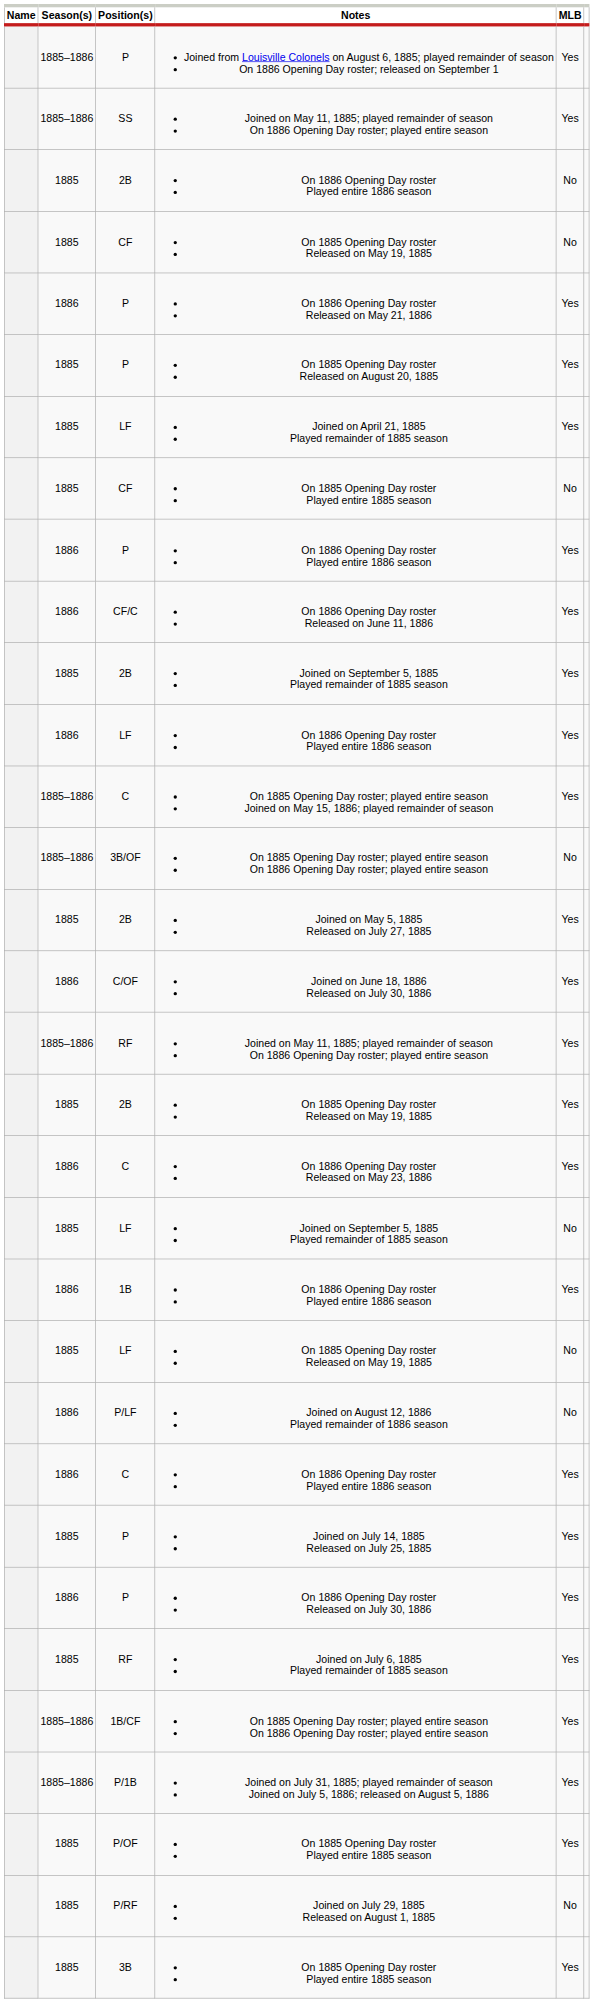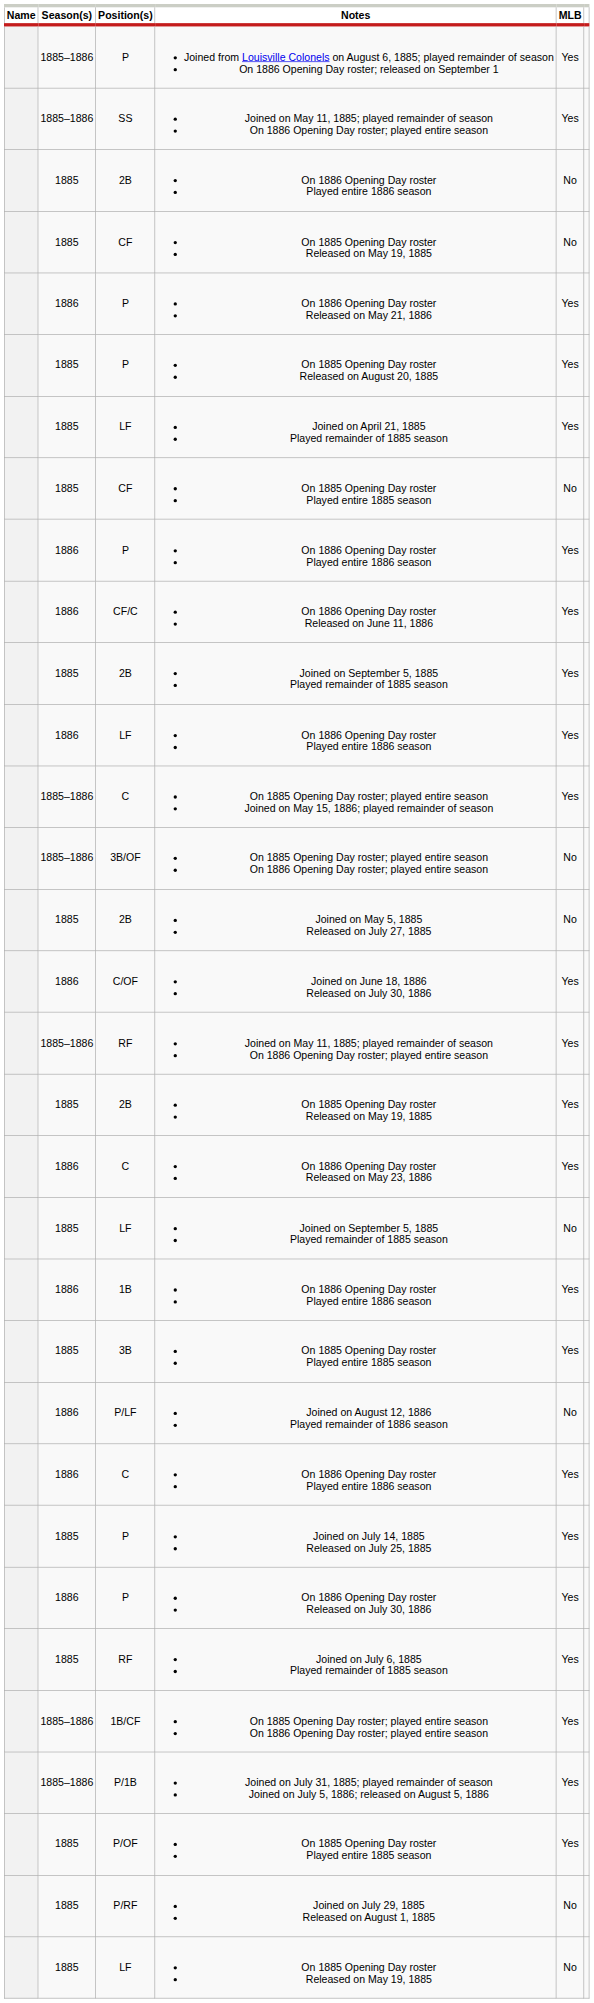 <table class="wikitable sortable plainrowheaders" style="text-align: center;">
 <tr>
 <th scope="col" style="background-color:#ffffff; border-top:#cbcec5 5px solid; border-bottom:#C41C1C 5px solid">Name</th>
 <th scope="col" style="background-color:#ffffff; border-top:#cbcec5 5px solid; border-bottom:#C41C1C 5px solid">Season(s)</th>
 <th scope="col" style="background-color:#ffffff; border-top:#cbcec5 5px solid; border-bottom:#C41C1C 5px solid">Position(s)</th>
 <th scope="col" style="background-color:#ffffff; border-top:#cbcec5 5px solid; border-bottom:#C41C1C 5px solid">Notes</th>
 <th scope="col" style="background-color:#ffffff; border-top:#cbcec5 5px solid; border-bottom:#C41C1C 5px solid">MLB</th>
 <th scope="col" class="unsortable" style="background-color:#ffffff; border-top:#cbcec5 5px solid; border-bottom:#C41C1C 5px solid"></th>
 </tr>
 <tr>
 <th scope="row" style="text-align:center"></th>
 <td>1885–1886</td>
 <td>P</td>
 <td data-sort-value="850806.860901"><br><ul><li>Joined from <a href='#'>Louisville Colonels</a> on August 6, 1885; played remainder of season</li><li>On 1886 Opening Day roster; released on September 1</li></ul></td>
 <td>Yes</td>
 <td></td>
 </tr>
 <tr>
 <th scope="row" style="text-align:center"></th>
 <td>1885–1886</td>
 <td>SS</td>
 <td data-sort-value="850511.860904"><br><ul><li>Joined on May 11, 1885; played remainder of season</li><li>On 1886 Opening Day roster; played entire season</li></ul></td>
 <td>Yes</td>
 <td></td>
 </tr>
 <tr>
 <th scope="row" style="text-align:center"></th>
 <td>1885</td>
 <td>2B</td>
 <td data-sort-value="860415.860904"><br><ul><li>On 1886 Opening Day roster</li><li>Played entire 1886 season</li></ul></td>
 <td>No</td>
 <td></td>
 </tr>
 <tr>
 <th scope="row" style="text-align:center"></th>
 <td>1885</td>
 <td>CF</td>
 <td data-sort-value="850415.850519"><br><ul><li>On 1885 Opening Day roster</li><li>Released on May 19, 1885</li></ul></td>
 <td>No</td>
 <td></td>
 </tr>
 <tr>
 <th scope="row" style="text-align:center"></th>
 <td>1886</td>
 <td>P</td>
 <td data-sort-value="860415.860521"><br><ul><li>On 1886 Opening Day roster</li><li>Released on May 21, 1886</li></ul></td>
 <td>Yes</td>
 <td></td>
 </tr>
 <tr>
 <th scope="row" style="text-align:center"></th>
 <td>1885</td>
 <td>P</td>
 <td data-sort-value="850415.850820"><br><ul><li>On 1885 Opening Day roster</li><li>Released on August 20, 1885</li></ul></td>
 <td>Yes</td>
 <td></td>
 </tr>
 <tr>
 <th scope="row" style="text-align:center"></th>
 <td>1885</td>
 <td>LF</td>
 <td data-sort-value="850421.850917"><br><ul><li>Joined on April 21, 1885</li><li>Played remainder of 1885 season</li></ul></td>
 <td>Yes</td>
 <td></td>
 </tr>
 <tr>
 <th scope="row" style="text-align:center"></th>
 <td>1885</td>
 <td>CF</td>
 <td data-sort-value="850415.850917"><br><ul><li>On 1885 Opening Day roster</li><li>Played entire 1885 season</li></ul></td>
 <td>No</td>
 <td></td>
 </tr>
 <tr>
 <th scope="row" style="text-align:center"></th>
 <td>1886</td>
 <td>P</td>
 <td data-sort-value="860415.860904"><br><ul><li>On 1886 Opening Day roster</li><li>Played entire 1886 season</li></ul></td>
 <td>Yes</td>
 <td></td>
 </tr>
 <tr>
 <th scope="row" style="text-align:center"></th>
 <td>1886</td>
 <td>CF/C</td>
 <td data-sort-value="860415.000000"><br><ul><li>On 1886 Opening Day roster</li><li>Released on June 11, 1886</li></ul></td>
 <td>Yes</td>
 <td></td>
 </tr>
 <tr>
 <th scope="row" style="text-align:center"></th>
 <td>1885</td>
 <td>2B</td>
 <td data-sort-value="850905.850917"><br><ul><li>Joined on September 5, 1885</li><li>Played remainder of 1885 season</li></ul></td>
 <td>Yes</td>
 <td></td>
 </tr>
 <tr>
 <th scope="row" style="text-align:center"></th>
 <td>1886</td>
 <td>LF</td>
 <td data-sort-value="860415.860904"><br><ul><li>On 1886 Opening Day roster</li><li>Played entire 1886 season</li></ul></td>
 <td>Yes</td>
 <td></td>
 </tr>
 <tr>
 <th scope="row" style="text-align:center"></th>
 <td>1885–1886</td>
 <td>C</td>
 <td data-sort-value="850415.000000"><br><ul><li>On 1885 Opening Day roster; played entire season</li><li>Joined on May 15, 1886; played remainder of season</li></ul></td>
 <td>Yes</td>
 <td></td>
 </tr>
 <tr>
 <th scope="row" style="text-align:center"></th>
 <td>1885–1886</td>
 <td>3B/OF</td>
 <td data-sort-value="850415.860904"><br><ul><li>On 1885 Opening Day roster; played entire season</li><li>On 1886 Opening Day roster; played entire season</li></ul></td>
 <td>No</td>
 <td></td>
 </tr>
 <tr>
 <th scope="row" style="text-align:center"></th>
 <td>1885</td>
 <td>2B</td>
 <td data-sort-value="850505.850727"><br><ul><li>Joined on May 5, 1885</li><li>Released on July 27, 1885</li></ul></td>
-<td>Yes</td>
+<td>No</td>
 <td></td>
 </tr>
 <tr>
 <th scope="row" style="text-align:center"></th>
 <td>1886</td>
 <td>C/OF</td>
 <td data-sort-value="860618.860730"><br><ul><li>Joined on June 18, 1886</li><li>Released on July 30, 1886</li></ul></td>
 <td>Yes</td>
 <td></td>
 </tr>
 <tr>
 <th scope="row" style="text-align:center"></th>
 <td>1885–1886</td>
 <td>RF</td>
 <td data-sort-value="850511.860904"><br><ul><li>Joined on May 11, 1885; played remainder of season</li><li>On 1886 Opening Day roster; played entire season</li></ul></td>
 <td>Yes</td>
 <td></td>
 </tr>
 <tr>
 <th scope="row" style="text-align:center"></th>
 <td>1885</td>
 <td>2B</td>
 <td data-sort-value="850415.850519"><br><ul><li>On 1885 Opening Day roster</li><li>Released on May 19, 1885</li></ul></td>
 <td>Yes</td>
 <td></td>
 </tr>
 <tr>
 <th scope="row" style="text-align:center"></th>
 <td>1886</td>
 <td>C</td>
 <td data-sort-value="860415.860523"><br><ul><li>On 1886 Opening Day roster</li><li>Released on May 23, 1886</li></ul></td>
 <td>Yes</td>
 <td></td>
 </tr>
 <tr>
 <th scope="row" style="text-align:center"></th>
 <td>1885</td>
 <td>LF</td>
 <td data-sort-value="850905.850917"><br><ul><li>Joined on September 5, 1885</li><li>Played remainder of 1885 season</li></ul></td>
 <td>No</td>
 <td></td>
 </tr>
 <tr>
 <th scope="row" style="text-align:center"></th>
 <td>1886</td>
 <td>1B</td>
 <td data-sort-value="860415.860904"><br><ul><li>On 1886 Opening Day roster</li><li>Played entire 1886 season</li></ul></td>
 <td>Yes</td>
 <td></td>
 </tr>
 <tr>
 <th scope="row" style="text-align:center"></th>
 <td>1885</td>
-<td>LF</td>
-<td data-sort-value="850415.850519"><br><ul><li>On 1885 Opening Day roster</li><li>Released on May 19, 1885</li></ul></td>
-<td>No</td>
+<td>3B</td>
+<td data-sort-value="850415.850917"><br><ul><li>On 1885 Opening Day roster</li><li>Played entire 1885 season</li></ul></td>
+<td>Yes</td>
 <td></td>
 </tr>
 <tr>
 <th scope="row" style="text-align:center"></th>
 <td>1886</td>
 <td>P/LF</td>
 <td data-sort-value="860812.860904"><br><ul><li>Joined on August 12, 1886</li><li>Played remainder of 1886 season</li></ul></td>
 <td>No</td>
 <td></td>
 </tr>
 <tr>
 <th scope="row" style="text-align:center"></th>
 <td>1886</td>
 <td>C</td>
 <td data-sort-value="860415.860904"><br><ul><li>On 1886 Opening Day roster</li><li>Played entire 1886 season</li></ul></td>
 <td>Yes</td>
 <td></td>
 </tr>
 <tr>
 <th scope="row" style="text-align:center"></th>
 <td>1885</td>
 <td>P</td>
 <td data-sort-value="850714.850725"><br><ul><li>Joined on July 14, 1885</li><li>Released on July 25, 1885</li></ul></td>
 <td>Yes</td>
 <td></td>
 </tr>
 <tr>
 <th scope="row" style="text-align:center"></th>
 <td>1886</td>
 <td>P</td>
 <td data-sort-value="860415.860730"><br><ul><li>On 1886 Opening Day roster</li><li>Released on July 30, 1886</li></ul></td>
 <td>Yes</td>
 <td></td>
 </tr>
 <tr>
 <th scope="row" style="text-align:center"></th>
 <td>1885</td>
 <td>RF</td>
 <td data-sort-value="850706.850917"><br><ul><li>Joined on July 6, 1885</li><li>Played remainder of 1885 season</li></ul></td>
 <td>Yes</td>
 <td></td>
 </tr>
 <tr>
 <th scope="row" style="text-align:center"></th>
 <td>1885–1886</td>
 <td>1B/CF</td>
 <td data-sort-value="850415.860904"><br><ul><li>On 1885 Opening Day roster; played entire season</li><li>On 1886 Opening Day roster; played entire season</li></ul></td>
 <td>Yes</td>
 <td></td>
 </tr>
 <tr>
 <th scope="row" style="text-align:center"></th>
 <td>1885–1886</td>
 <td>P/1B</td>
 <td data-sort-value="850731.850917"><br><ul><li>Joined on July 31, 1885; played remainder of season</li><li>Joined on July 5, 1886; released on August 5, 1886</li></ul></td>
 <td>Yes</td>
 <td></td>
 </tr>
 <tr>
 <th scope="row" style="text-align:center"></th>
 <td>1885</td>
 <td>P/OF</td>
 <td data-sort-value="850415.850917"><br><ul><li>On 1885 Opening Day roster</li><li>Played entire 1885 season</li></ul></td>
 <td>Yes</td>
 <td></td>
 </tr>
 <tr>
 <th scope="row" style="text-align:center"></th>
 <td>1885</td>
 <td>P/RF</td>
 <td data-sort-value="850729.850801"><br><ul><li>Joined on July 29, 1885</li><li>Released on August 1, 1885</li></ul></td>
 <td>No</td>
 <td></td>
 </tr>
 <tr>
 <th scope="row" style="text-align:center"></th>
 <td>1885</td>
-<td>3B</td>
-<td data-sort-value="850415.850917"><br><ul><li>On 1885 Opening Day roster</li><li>Played entire 1885 season</li></ul></td>
-<td>Yes</td>
+<td>LF</td>
+<td data-sort-value="850415.850519"><br><ul><li>On 1885 Opening Day roster</li><li>Released on May 19, 1885</li></ul></td>
+<td>No</td>
 <td></td>
 </tr>
 </table>
